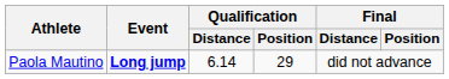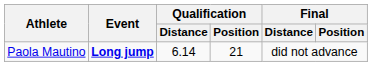 <table class=wikitable style="font-size:90%">
 <tr>
 <th rowspan="2">Athlete</th>
 <th rowspan="2">Event</th>
 <th colspan="2">Qualification</th>
 <th colspan="2">Final</th>
 </tr>
 <tr style="font-size:95%">
 <th>Distance</th>
 <th>Position</th>
 <th>Distance</th>
 <th>Position</th>
 </tr>
 <tr style=text-align:center>
 <td style=text-align:left><a href='#'>Paola Mautino</a></td>
 <td style=text-align:left><strong><a href='#'>Long jump</a></strong></td>
 <td>6.14</td>
-<td>29</td>
+<td>21</td>
 <td colspan=2>did not advance</td>
 </tr>
 </table>
